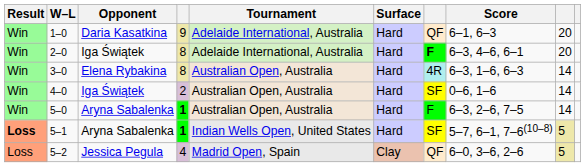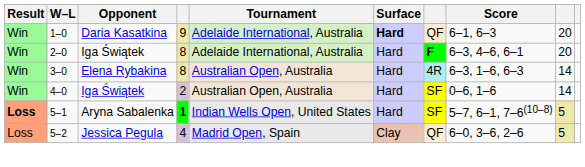 <table class="wikitable sortable">
 <tr>
 <th>Result</th>
 <th class=unsortable>W–L</th>
 <th>Opponent</th>
 <th></th>
 <th>Tournament</th>
 <th>Surface</th>
 <th class=unsortable></th>
 <th class=unsortable>Score</th>
 <th></th>
 <th class=unsortable></th>
 </tr>
 <tr>
 <td style="background:#98fb98">Win</td>
 <td><small>1–0</small></td>
 <td> <a href='#'>Daria Kasatkina</a></td>
 <td style="background:#eee8aa">9</td>
 <td style="background:#d4f1c5"><a href='#'>Adelaide International</a>, Australia</td>
-<td style="background:#ccccff">Hard</td>
+<td style="background:#ccccff"><strong>Hard</strong></td>
 <td style="background:#ffebcd">QF</td>
 <td>6–1, 6–3</td>
 <td>20</td>
 <td></td>
 </tr>
 <tr>
 <td style="background:#98fb98">Win</td>
 <td><small>2–0</small></td>
 <td> Iga Świątek</td>
 <td style="background:#eee8aa">8</td>
 <td style="background:#d4f1c5">Adelaide International, Australia</td>
 <td style="background:#ccccff">Hard</td>
 <td style="background:lime"><strong>F</strong></td>
 <td>6–3, 4–6, 6–1</td>
 <td>20</td>
 <td></td>
 </tr>
 <tr>
 <td style="background:#98fb98">Win</td>
 <td><small>3–0</small></td>
 <td> <a href='#'>Elena Rybakina</a></td>
 <td style="background:#eee8aa">8</td>
 <td style="background:#f3e6d7"><a href='#'>Australian Open</a>, Australia</td>
 <td style="background:#ccccff">Hard</td>
 <td style="background:#afeeee">4R</td>
 <td>6–3, 1–6, 6–3</td>
 <td>14</td>
 <td></td>
 </tr>
 <tr>
 <td style="background:#98fb98">Win</td>
 <td><small>4–0</small></td>
 <td> <a href='#'>Iga Świątek</a></td>
 <td style="background:thistle">2</td>
 <td style="background:#f3e6d7">Australian Open, Australia</td>
 <td style="background:#ccccff">Hard</td>
 <td style="background:yellow">SF</td>
 <td>0–6, 1–6</td>
 <td>14</td>
 <td></td>
 </tr>
 <tr>
-<td style="background:#98fb98">Win</td>
-<td><small>5–0</small></td>
-<td> <a href='#'>Aryna Sabalenka</a></td>
-<td style="background:lime"><strong>1</strong></td>
-<td style="background:#f3e6d7">Australian Open, Australia</td>
-<td style="background:#ccccff">Hard</td>
-<td style="background:lime">F</td>
-<td>6–3, 2–6, 7–5</td>
-<td>14</td>
-<td></td>
-</tr>
-<tr>
 <td style="background:#ffa07a"><strong>Loss</strong></td>
 <td><small>5–1</small></td>
 <td> Aryna Sabalenka</td>
 <td style="background:lime"><strong>1</strong></td>
 <td style="background:#e9e9e9"><a href='#'>Indian Wells Open</a>, United States</td>
 <td style="background:#ccccff">Hard</td>
 <td style="background:yellow">SF</td>
 <td>5–7, 6–1, 7–6<sup>(10–8)</sup></td>
 <td style="background:#eee8aa">5</td>
 <td></td>
 </tr>
 <tr>
 <td style="background:#ffa07a">Loss</td>
 <td><small>5–2</small></td>
 <td> <a href='#'>Jessica Pegula</a></td>
 <td style="background:thistle">4</td>
 <td style="background:#e9e9e9"><a href='#'>Madrid Open</a>, Spain</td>
 <td style="background:#ebc2af">Clay</td>
 <td style="background:#ffebcd">QF</td>
 <td>6–0, 3–6, 2–6</td>
 <td style="background:#eee8aa">5</td>
 <td></td>
 </tr>
 </table>
